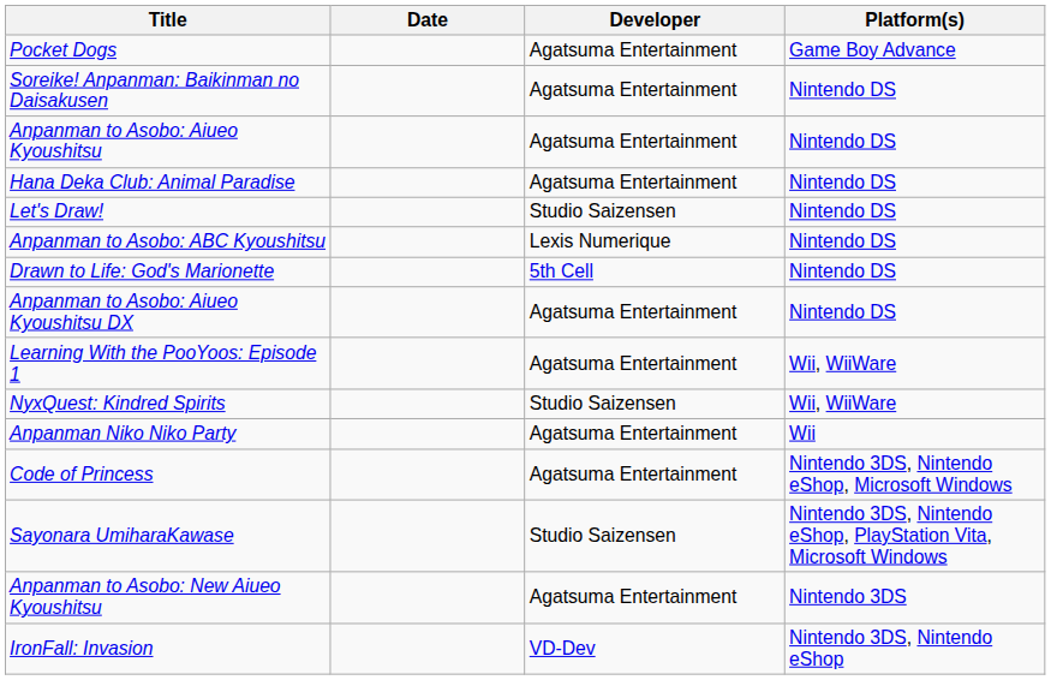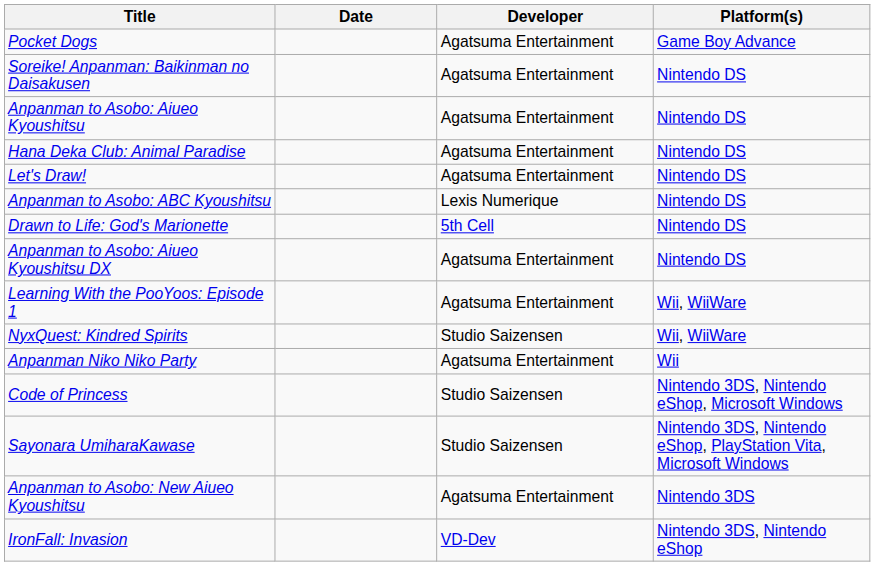 <table class="wikitable sortable" style="text-align: left; width: 100%;">
 <tr>
 <th width="25%">Title</th>
 <th width="15%">Date</th>
 <th width="20%">Developer</th>
 <th width="20%">Platform(s)</th>
 </tr>
 <tr>
 <td><em><a href='#'>Pocket Dogs</a></em></td>
 <td></td>
 <td>Agatsuma Entertainment</td>
 <td><a href='#'>Game Boy Advance</a></td>
 </tr>
 <tr>
 <td><em><a href='#'>Soreike! Anpanman: Baikinman no Daisakusen</a></em></td>
 <td></td>
 <td>Agatsuma Entertainment</td>
 <td><a href='#'>Nintendo DS</a></td>
 </tr>
 <tr>
 <td><em><a href='#'>Anpanman to Asobo: Aiueo Kyoushitsu</a></em></td>
 <td></td>
 <td>Agatsuma Entertainment</td>
 <td><a href='#'>Nintendo DS</a></td>
 </tr>
 <tr>
 <td><em><a href='#'>Hana Deka Club: Animal Paradise</a></em></td>
 <td></td>
 <td>Agatsuma Entertainment</td>
 <td><a href='#'>Nintendo DS</a></td>
 </tr>
 <tr>
 <td><em><a href='#'>Let's Draw!</a></em></td>
 <td></td>
-<td>Studio Saizensen</td>
+<td>Agatsuma Entertainment</td>
 <td><a href='#'>Nintendo DS</a></td>
 </tr>
 <tr>
 <td><em><a href='#'>Anpanman to Asobo: ABC Kyoushitsu</a></em></td>
 <td></td>
 <td>Lexis Numerique</td>
 <td><a href='#'>Nintendo DS</a></td>
 </tr>
 <tr>
 <td><em><a href='#'>Drawn to Life: God's Marionette</a></em></td>
 <td></td>
 <td><a href='#'>5th Cell</a></td>
 <td><a href='#'>Nintendo DS</a></td>
 </tr>
 <tr>
 <td><em><a href='#'>Anpanman to Asobo: Aiueo Kyoushitsu DX</a></em></td>
 <td></td>
 <td>Agatsuma Entertainment</td>
 <td><a href='#'>Nintendo DS</a></td>
 </tr>
 <tr>
 <td><em><a href='#'>Learning With the PooYoos: Episode 1</a></em></td>
 <td></td>
 <td>Agatsuma Entertainment</td>
 <td><a href='#'>Wii</a>, <a href='#'>WiiWare</a></td>
 </tr>
 <tr>
 <td><em><a href='#'>NyxQuest: Kindred Spirits</a></em></td>
 <td></td>
 <td>Studio Saizensen</td>
 <td><a href='#'>Wii</a>, <a href='#'>WiiWare</a></td>
 </tr>
 <tr>
 <td><em><a href='#'>Anpanman Niko Niko Party</a></em></td>
 <td></td>
 <td>Agatsuma Entertainment</td>
 <td><a href='#'>Wii</a></td>
 </tr>
 <tr>
 <td><em><a href='#'>Code of Princess</a></em></td>
 <td></td>
-<td>Agatsuma Entertainment</td>
+<td>Studio Saizensen</td>
 <td><a href='#'>Nintendo 3DS</a>, <a href='#'>Nintendo eShop</a>, <a href='#'>Microsoft Windows</a></td>
 </tr>
 <tr>
 <td><em><a href='#'>Sayonara UmiharaKawase</a></em></td>
 <td></td>
 <td>Studio Saizensen</td>
 <td><a href='#'>Nintendo 3DS</a>, <a href='#'>Nintendo eShop</a>, <a href='#'>PlayStation Vita</a>, <a href='#'>Microsoft Windows</a></td>
 </tr>
 <tr>
 <td><em><a href='#'>Anpanman to Asobo: New Aiueo Kyoushitsu</a></em></td>
 <td></td>
 <td>Agatsuma Entertainment</td>
 <td><a href='#'>Nintendo 3DS</a></td>
 </tr>
 <tr>
 <td><em><a href='#'>IronFall: Invasion</a></em></td>
 <td></td>
 <td><a href='#'>VD-Dev</a></td>
 <td><a href='#'>Nintendo 3DS</a>, <a href='#'>Nintendo eShop</a></td>
 </tr>
 </table>
